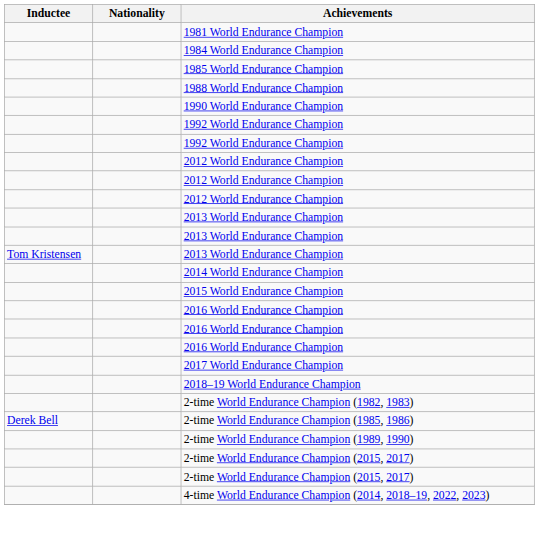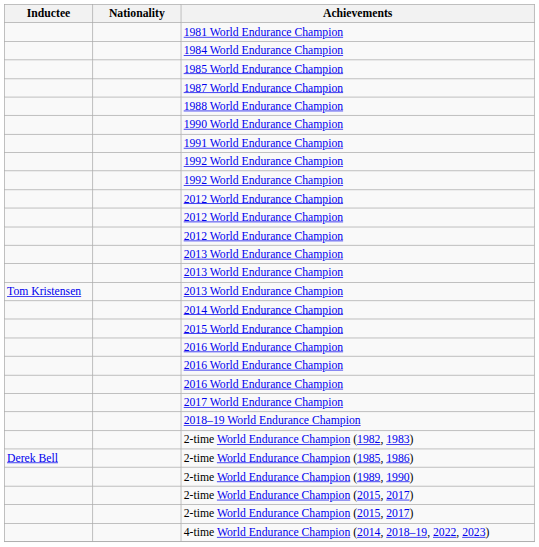 <table class="wikitable sortable" style="text-align:left">
 <tr>
 <th width=15%>Inductee</th>
 <th width=15%>Nationality</th>
 <th width=60%>Achievements</th>
 </tr>
 <tr>
 <td></td>
 <td></td>
 <td><a href='#'>1981 World Endurance Champion</a></td>
 </tr>
 <tr>
 <td></td>
 <td></td>
 <td><a href='#'>1984 World Endurance Champion</a></td>
 </tr>
 <tr>
 <td></td>
 <td></td>
 <td><a href='#'>1985 World Endurance Champion</a></td>
 </tr>
 <tr>
 <td></td>
 <td></td>
+<td><a href='#'>1987 World Endurance Champion</a></td>
+</tr>
+<tr>
+<td></td>
+<td></td>
 <td><a href='#'>1988 World Endurance Champion</a></td>
 </tr>
 <tr>
 <td></td>
 <td></td>
 <td><a href='#'>1990 World Endurance Champion</a></td>
+</tr>
+<tr>
+<td></td>
+<td></td>
+<td><a href='#'>1991 World Endurance Champion</a></td>
 </tr>
 <tr>
 <td></td>
 <td></td>
 <td><a href='#'>1992 World Endurance Champion</a></td>
 </tr>
 <tr>
 <td></td>
 <td></td>
 <td><a href='#'>1992 World Endurance Champion</a></td>
 </tr>
 <tr>
 <td></td>
 <td></td>
 <td><a href='#'>2012 World Endurance Champion</a></td>
 </tr>
 <tr>
 <td></td>
 <td></td>
 <td><a href='#'>2012 World Endurance Champion</a></td>
 </tr>
 <tr>
 <td></td>
 <td></td>
 <td><a href='#'>2012 World Endurance Champion</a></td>
 </tr>
 <tr>
 <td></td>
 <td></td>
 <td><a href='#'>2013 World Endurance Champion</a></td>
 </tr>
 <tr>
 <td></td>
 <td></td>
 <td><a href='#'>2013 World Endurance Champion</a></td>
 </tr>
 <tr>
 <td><a href='#'>Tom Kristensen</a></td>
 <td></td>
 <td><a href='#'>2013 World Endurance Champion</a></td>
 </tr>
 <tr>
 <td></td>
 <td></td>
 <td><a href='#'>2014 World Endurance Champion</a></td>
 </tr>
 <tr>
 <td></td>
 <td></td>
 <td><a href='#'>2015 World Endurance Champion</a></td>
 </tr>
 <tr>
 <td></td>
 <td></td>
 <td><a href='#'>2016 World Endurance Champion</a></td>
 </tr>
 <tr>
 <td></td>
 <td></td>
 <td><a href='#'>2016 World Endurance Champion</a></td>
 </tr>
 <tr>
 <td></td>
 <td></td>
 <td><a href='#'>2016 World Endurance Champion</a></td>
 </tr>
 <tr>
 <td></td>
 <td></td>
 <td><a href='#'>2017 World Endurance Champion</a></td>
 </tr>
 <tr>
 <td></td>
 <td></td>
 <td><a href='#'>2018–19 World Endurance Champion</a></td>
 </tr>
 <tr>
 <td></td>
 <td></td>
 <td>2-time <a href='#'>World Endurance Champion</a> (<a href='#'>1982</a>, <a href='#'>1983</a>)</td>
 </tr>
 <tr>
 <td><a href='#'>Derek Bell</a></td>
 <td></td>
 <td>2-time <a href='#'>World Endurance Champion</a> (<a href='#'>1985</a>, <a href='#'>1986</a>)</td>
 </tr>
 <tr>
 <td></td>
 <td></td>
 <td>2-time <a href='#'>World Endurance Champion</a> (<a href='#'>1989</a>, <a href='#'>1990</a>)</td>
 </tr>
 <tr>
 <td></td>
 <td></td>
 <td>2-time <a href='#'>World Endurance Champion</a> (<a href='#'>2015</a>, <a href='#'>2017</a>)</td>
 </tr>
 <tr>
 <td></td>
 <td></td>
 <td>2-time <a href='#'>World Endurance Champion</a> (<a href='#'>2015</a>, <a href='#'>2017</a>)</td>
 </tr>
 <tr>
 <td></td>
 <td></td>
 <td>4-time <a href='#'>World Endurance Champion</a> (<a href='#'>2014</a>, <a href='#'>2018–19</a>, <a href='#'>2022</a>, <a href='#'>2023</a>)</td>
 </tr>
 <tr>
 </tr>
 </table>
